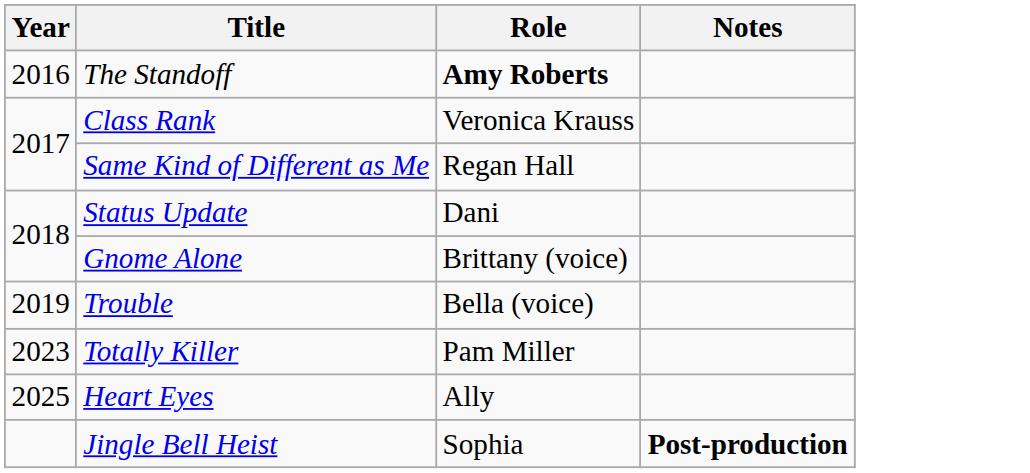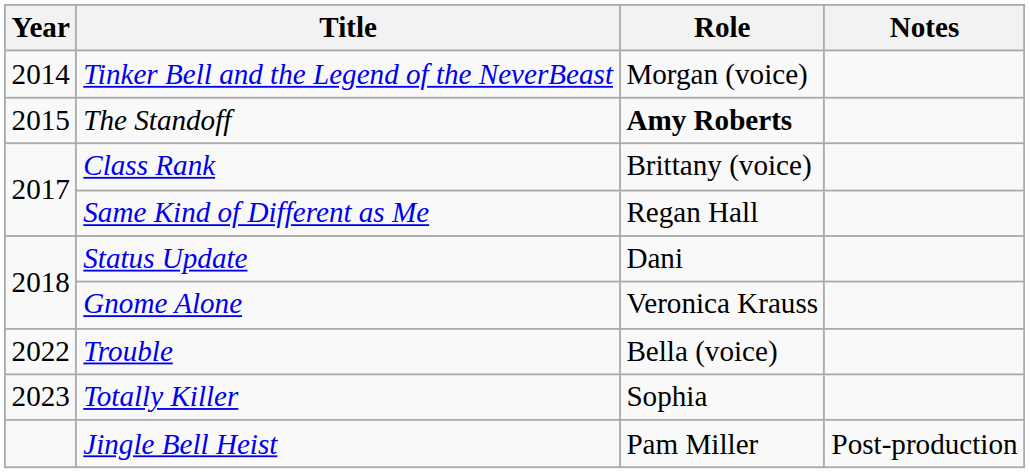 <table class="wikitable sortable">
 <tr>
 <th>Year</th>
 <th>Title</th>
 <th>Role</th>
 <th class="unsortable">Notes</th>
 </tr>
 <tr>
-<td>2016</td>
+<td>2014</td>
+<td><em><a href='#'>Tinker Bell and the Legend of the NeverBeast</a></em></td>
+<td>Morgan (voice)</td>
+<td></td>
+</tr>
+<tr>
+<td>2015</td>
 <td data-sort-value="Standoff, The"><em>The Standoff</em></td>
 <td><strong>Amy Roberts</strong></td>
 <td></td>
 </tr>
 <tr>
 <td rowspan=2>2017</td>
 <td><em><a href='#'>Class Rank</a></em></td>
-<td>Veronica Krauss</td>
+<td>Brittany (voice)</td>
 <td></td>
 </tr>
 <tr>
 <td><em><a href='#'>Same Kind of Different as Me</a></em></td>
 <td>Regan Hall</td>
 <td></td>
 </tr>
 <tr>
 <td rowspan=2>2018</td>
 <td><em><a href='#'>Status Update</a></em></td>
 <td>Dani</td>
 <td></td>
 </tr>
 <tr>
 <td><em><a href='#'>Gnome Alone</a></em></td>
-<td>Brittany (voice)</td>
+<td>Veronica Krauss</td>
 <td></td>
 </tr>
 <tr>
-<td>2019</td>
+<td>2022</td>
 <td><em><a href='#'>Trouble</a></em></td>
 <td>Bella (voice)</td>
 <td></td>
 </tr>
 <tr>
 <td>2023</td>
 <td><em><a href='#'>Totally Killer</a></em></td>
-<td>Pam Miller</td>
-<td></td>
-</tr>
-<tr>
-<td>2025</td>
-<td><em><a href='#'>Heart Eyes</a></em></td>
-<td>Ally</td>
+<td>Sophia</td>
 <td></td>
 </tr>
 <tr>
 <td></td>
 <td><em><a href='#'>Jingle Bell Heist</a></em></td>
-<td>Sophia</td>
-<td><strong>Post-production</strong></td>
+<td>Pam Miller</td>
+<td>Post-production</td>
 </tr>
 </table>
